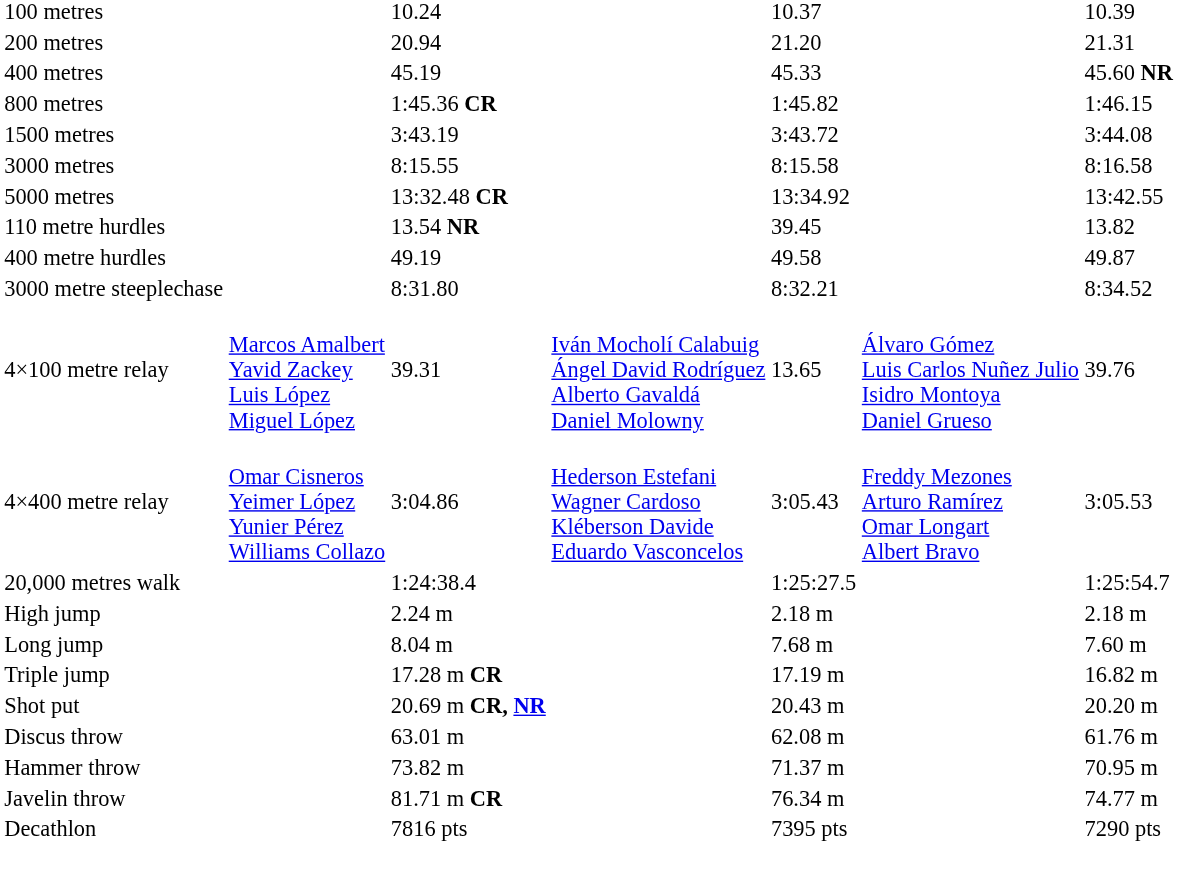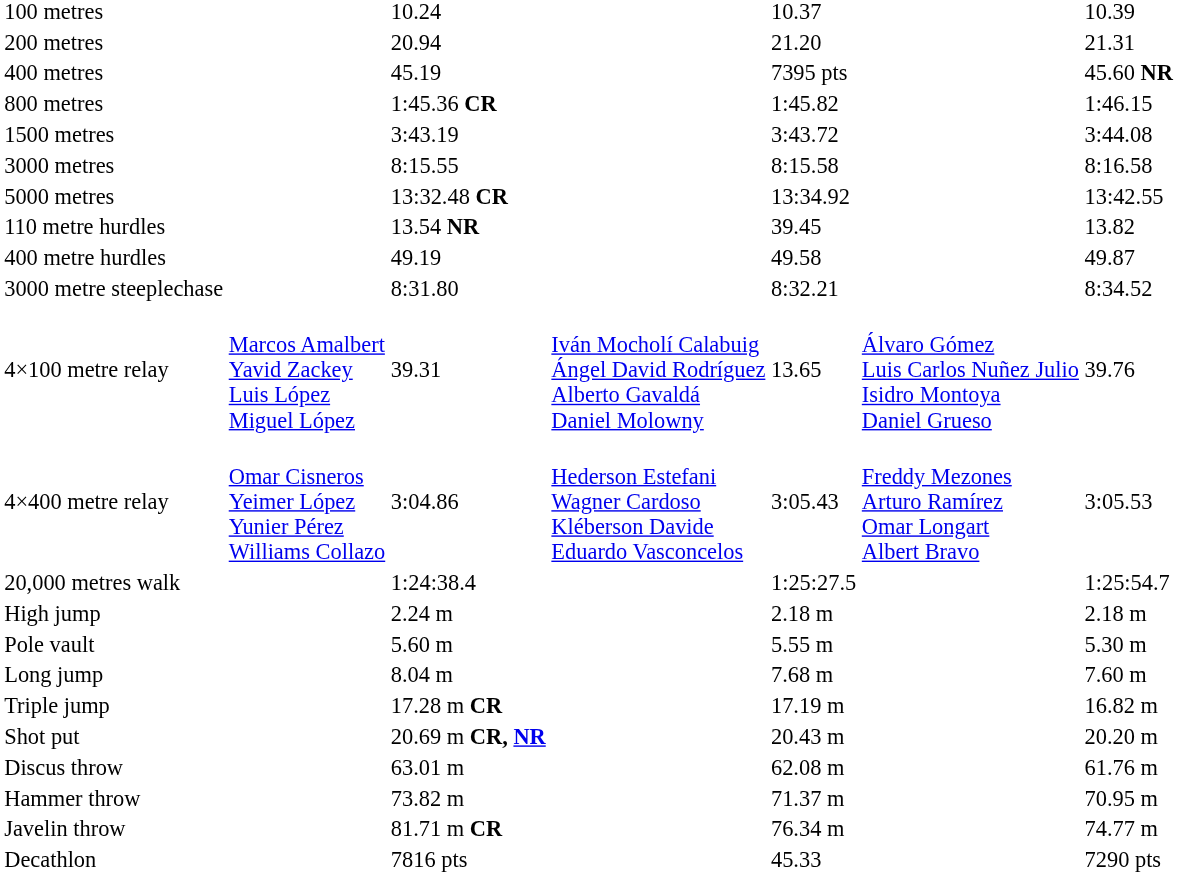 <table>
 <tr>
 <td>100 metres</td>
 <td></td>
 <td>10.24</td>
 <td></td>
 <td>10.37</td>
 <td></td>
 <td>10.39</td>
 </tr>
 <tr>
 <td>200 metres</td>
 <td></td>
 <td>20.94</td>
 <td></td>
 <td>21.20</td>
 <td></td>
 <td>21.31</td>
 </tr>
 <tr>
 <td>400 metres</td>
 <td></td>
 <td>45.19</td>
 <td></td>
-<td>45.33</td>
+<td>7395 pts</td>
 <td></td>
 <td>45.60 <strong>NR</strong></td>
 </tr>
 <tr>
 <td>800 metres</td>
 <td></td>
 <td>1:45.36 <strong>CR</strong></td>
 <td></td>
 <td>1:45.82</td>
 <td></td>
 <td>1:46.15</td>
 </tr>
 <tr>
 <td>1500 metres</td>
 <td></td>
 <td>3:43.19</td>
 <td></td>
 <td>3:43.72</td>
 <td></td>
 <td>3:44.08</td>
 </tr>
 <tr>
 <td>3000 metres</td>
 <td></td>
 <td>8:15.55</td>
 <td></td>
 <td>8:15.58</td>
 <td></td>
 <td>8:16.58</td>
 </tr>
 <tr>
 <td>5000 metres</td>
 <td></td>
 <td>13:32.48 <strong>CR</strong></td>
 <td></td>
 <td>13:34.92</td>
 <td></td>
 <td>13:42.55</td>
 </tr>
 <tr>
 <td>110 metre hurdles</td>
 <td></td>
 <td>13.54 <strong>NR</strong></td>
 <td></td>
 <td>39.45</td>
 <td></td>
 <td>13.82</td>
 </tr>
 <tr>
 <td>400 metre hurdles</td>
 <td></td>
 <td>49.19</td>
 <td></td>
 <td>49.58</td>
 <td></td>
 <td>49.87</td>
 </tr>
 <tr>
 <td>3000 metre steeplechase</td>
 <td></td>
 <td>8:31.80</td>
 <td></td>
 <td>8:32.21</td>
 <td></td>
 <td>8:34.52</td>
 </tr>
 <tr>
 <td>4×100 metre relay</td>
 <td><br><a href='#'>Marcos Amalbert</a><br><a href='#'>Yavid Zackey</a><br><a href='#'>Luis López</a><br><a href='#'>Miguel López</a></td>
 <td>39.31</td>
 <td><br><a href='#'>Iván Mocholí Calabuig</a><br><a href='#'>Ángel David Rodríguez</a><br><a href='#'>Alberto Gavaldá</a><br><a href='#'>Daniel Molowny</a></td>
 <td>13.65</td>
 <td><br><a href='#'>Álvaro Gómez</a><br><a href='#'>Luis Carlos Nuñez Julio</a><br><a href='#'>Isidro Montoya</a><br><a href='#'>Daniel Grueso</a></td>
 <td>39.76</td>
 </tr>
 <tr>
 <td>4×400 metre relay</td>
 <td><br><a href='#'>Omar Cisneros</a><br><a href='#'>Yeimer López</a><br><a href='#'>Yunier Pérez</a><br><a href='#'>Williams Collazo</a></td>
 <td>3:04.86</td>
 <td><br><a href='#'>Hederson Estefani</a><br><a href='#'>Wagner Cardoso</a><br><a href='#'>Kléberson Davide</a><br><a href='#'>Eduardo Vasconcelos</a></td>
 <td>3:05.43</td>
 <td><br><a href='#'>Freddy Mezones</a><br><a href='#'>Arturo Ramírez</a><br><a href='#'>Omar Longart</a><br><a href='#'>Albert Bravo</a></td>
 <td>3:05.53</td>
 </tr>
 <tr>
 <td>20,000 metres walk</td>
 <td></td>
 <td>1:24:38.4</td>
 <td></td>
 <td>1:25:27.5</td>
 <td></td>
 <td>1:25:54.7</td>
 </tr>
 <tr>
 <td>High jump</td>
 <td></td>
 <td>2.24 m</td>
 <td></td>
 <td>2.18 m</td>
 <td></td>
 <td>2.18 m</td>
 </tr>
 <tr>
+<td>Pole vault</td>
+<td></td>
+<td>5.60 m</td>
+<td></td>
+<td>5.55 m</td>
+<td></td>
+<td>5.30 m</td>
+</tr>
+<tr>
 <td>Long jump</td>
 <td></td>
 <td>8.04 m</td>
 <td></td>
 <td>7.68 m</td>
 <td></td>
 <td>7.60 m</td>
 </tr>
 <tr>
 <td>Triple jump</td>
 <td></td>
 <td>17.28 m <strong>CR</strong></td>
 <td></td>
 <td>17.19  m</td>
 <td></td>
 <td>16.82 m</td>
 </tr>
 <tr>
 <td>Shot put</td>
 <td></td>
 <td>20.69 m <strong>CR, <a href='#'>NR</a></strong></td>
 <td></td>
 <td>20.43 m</td>
 <td></td>
 <td>20.20 m</td>
 </tr>
 <tr>
 <td>Discus throw</td>
 <td></td>
 <td>63.01 m</td>
 <td></td>
 <td>62.08 m</td>
 <td></td>
 <td>61.76 m</td>
 </tr>
 <tr>
 <td>Hammer throw</td>
 <td></td>
 <td>73.82 m</td>
 <td></td>
 <td>71.37 m</td>
 <td></td>
 <td>70.95 m</td>
 </tr>
 <tr>
 <td>Javelin throw</td>
 <td></td>
 <td>81.71 m <strong>CR</strong></td>
 <td></td>
 <td>76.34 m</td>
 <td></td>
 <td>74.77 m</td>
 </tr>
 <tr>
 <td>Decathlon</td>
 <td></td>
 <td>7816 pts</td>
 <td></td>
-<td>7395 pts</td>
+<td>45.33</td>
 <td></td>
 <td>7290 pts</td>
 </tr>
 </table>
